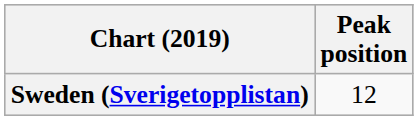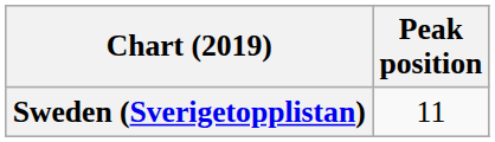 <table class="wikitable plainrowheaders" style="text-align:center">
 <tr>
 <th scope="col">Chart (2019)</th>
 <th scope="col">Peak<br> position</th>
 </tr>
 <tr>
 <th scope="row">Sweden (<a href='#'>Sverigetopplistan</a>)</th>
-<td>12</td>
+<td>11</td>
 </tr>
 </table>
